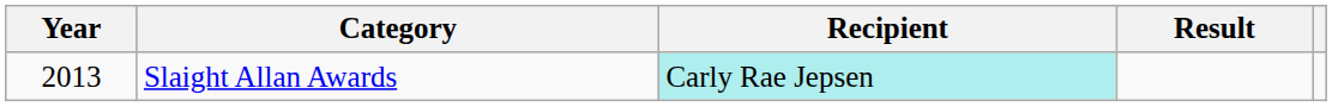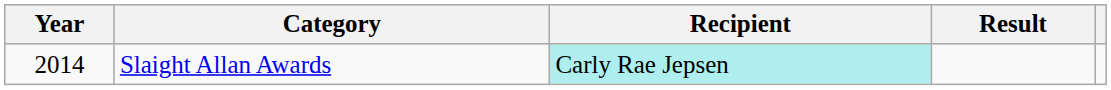 <table width="80%" class="wikitable">
 <tr>
 <th style="width:10%;">Year</th>
 <th style="width:40%;">Category</th>
 <th style="width:35%;">Recipient</th>
 <th style="width:15%;">Result</th>
 <th></th>
 </tr>
 <tr>
-<td align="center">2013</td>
+<td align="center">2014</td>
 <td><a href='#'>Slaight Allan Awards</a></td>
 <td style="background: paleturquoise;">Carly Rae Jepsen</td>
 <td></td>
 <td style="text-align:center;"></td>
 </tr>
 </table>
